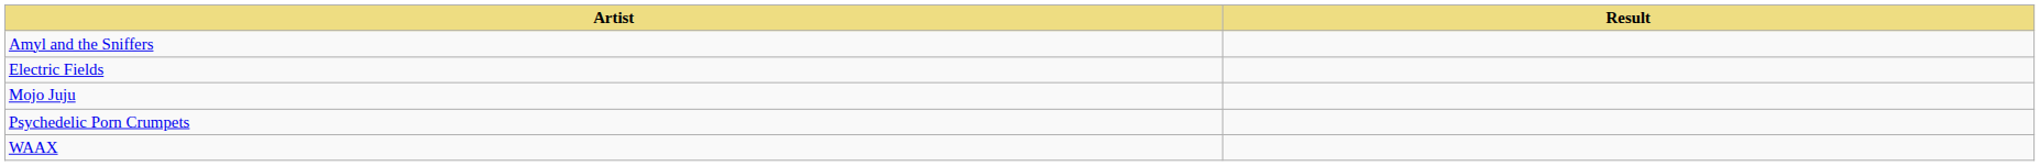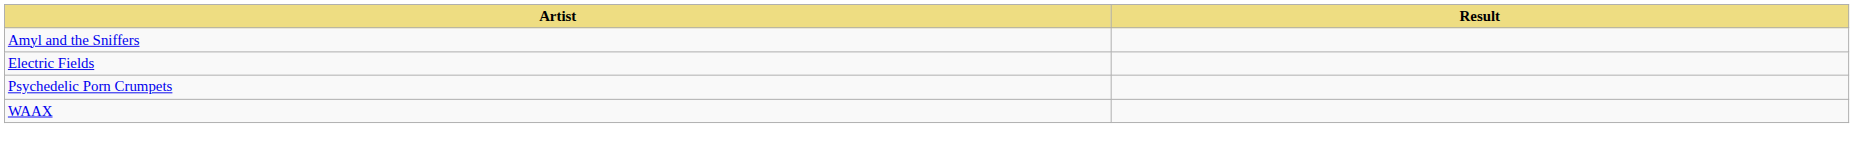 <table class="wikitable" width=100%>
 <tr>
 <th style="width:15%;background:#EEDD82;">Artist</th>
 <th style="width:10%;background:#EEDD82;">Result</th>
 </tr>
 <tr>
 <td><a href='#'>Amyl and the Sniffers</a></td>
 <td></td>
 </tr>
 <tr>
 <td><a href='#'>Electric Fields</a></td>
 <td></td>
 </tr>
 <tr>
-<td><a href='#'>Mojo Juju</a></td>
-<td></td>
-</tr>
-<tr>
 <td><a href='#'>Psychedelic Porn Crumpets</a></td>
 <td></td>
 </tr>
 <tr>
 <td><a href='#'>WAAX</a></td>
 <td></td>
 </tr>
 </table>
